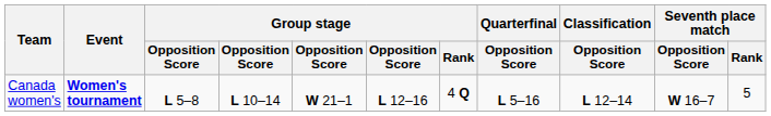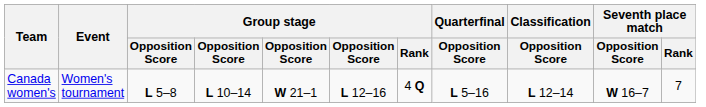 <table class=wikitable style=font-size:90%>
 <tr>
 <th rowspan=2>Team</th>
 <th rowspan=2>Event</th>
 <th colspan=5>Group stage</th>
 <th>Quarterfinal</th>
 <th>Classification</th>
 <th colspan=2>Seventh place match</th>
 </tr>
 <tr style=font-size:95%>
 <th>Opposition<br>Score</th>
 <th>Opposition<br>Score</th>
 <th>Opposition<br>Score</th>
 <th>Opposition<br>Score</th>
 <th>Rank</th>
 <th>Opposition<br>Score</th>
 <th>Opposition<br>Score</th>
 <th>Opposition<br>Score</th>
 <th>Rank</th>
 </tr>
 <tr align=center>
 <td align=left><a href='#'>Canada women's</a></td>
-<td align=left><strong><a href='#'>Women's tournament</a></strong></td>
+<td align=left><a href='#'>Women's tournament</a></td>
 <td><br><strong>L</strong> 5–8</td>
 <td><br><strong>L</strong> 10–14</td>
 <td><br><strong>W</strong> 21–1</td>
 <td><br><strong>L</strong> 12–16</td>
 <td>4 <strong>Q</strong></td>
 <td><br><strong>L</strong> 5–16</td>
 <td> <br><strong>L</strong> 12–14</td>
 <td><br><strong>W</strong> 16–7</td>
-<td>5</td>
+<td>7</td>
 </tr>
 </table>
